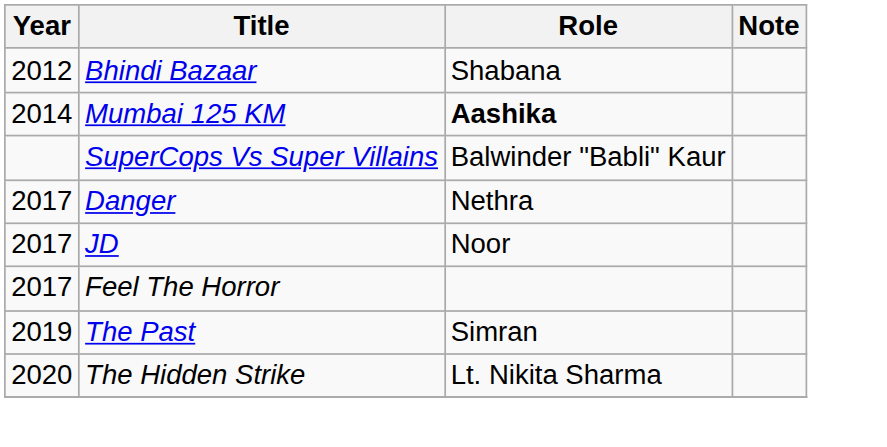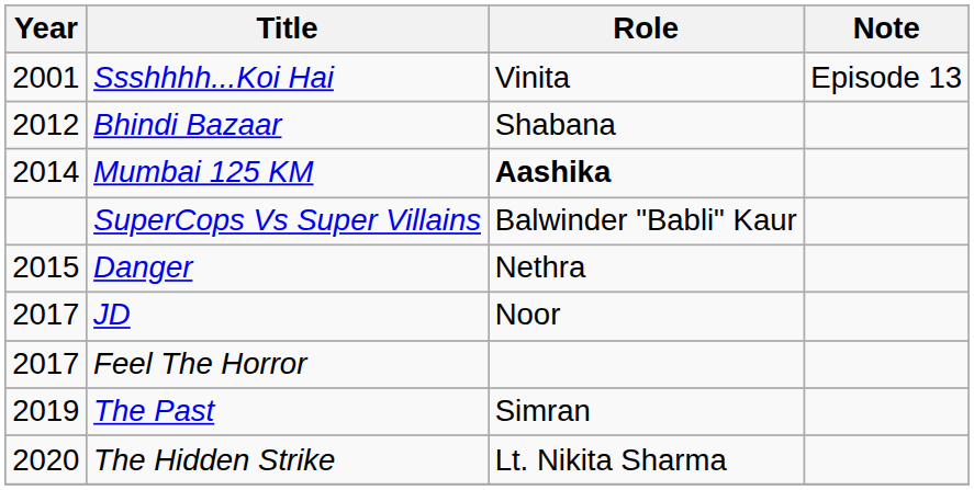 <table class="wikitable sortable">
 <tr>
 <th>Year</th>
 <th>Title</th>
 <th>Role</th>
 <th>Note</th>
+</tr>
+<tr>
+<td>2001</td>
+<td><em><a href='#'>Ssshhhh...Koi Hai</a></em></td>
+<td>Vinita</td>
+<td>Episode 13</td>
 </tr>
 <tr>
 <td>2012</td>
 <td><em><a href='#'>Bhindi Bazaar</a></em></td>
 <td>Shabana</td>
 <td></td>
 </tr>
 <tr>
 <td>2014</td>
 <td><em><a href='#'>Mumbai 125 KM</a></em></td>
 <td><strong>Aashika</strong></td>
 <td></td>
 </tr>
 <tr>
 <td></td>
 <td><em><a href='#'>SuperCops Vs Super Villains</a></em></td>
 <td>Balwinder "Babli" Kaur</td>
 <td></td>
 </tr>
 <tr>
-<td>2017</td>
+<td>2015</td>
 <td><em><a href='#'>Danger</a></em></td>
 <td>Nethra</td>
 <td></td>
 </tr>
 <tr>
 <td>2017</td>
 <td><em><a href='#'>JD</a></em></td>
 <td>Noor</td>
 <td></td>
 </tr>
 <tr>
 <td>2017</td>
 <td><em>Feel The Horror</em></td>
 <td></td>
 <td></td>
 </tr>
 <tr>
 <td>2019</td>
 <td><em><a href='#'>The Past</a></em></td>
 <td>Simran</td>
 <td></td>
 </tr>
 <tr>
 <td>2020</td>
 <td><em>The Hidden Strike</em></td>
 <td>Lt. Nikita Sharma</td>
 <td></td>
 </tr>
 <tr>
 </tr>
 </table>
